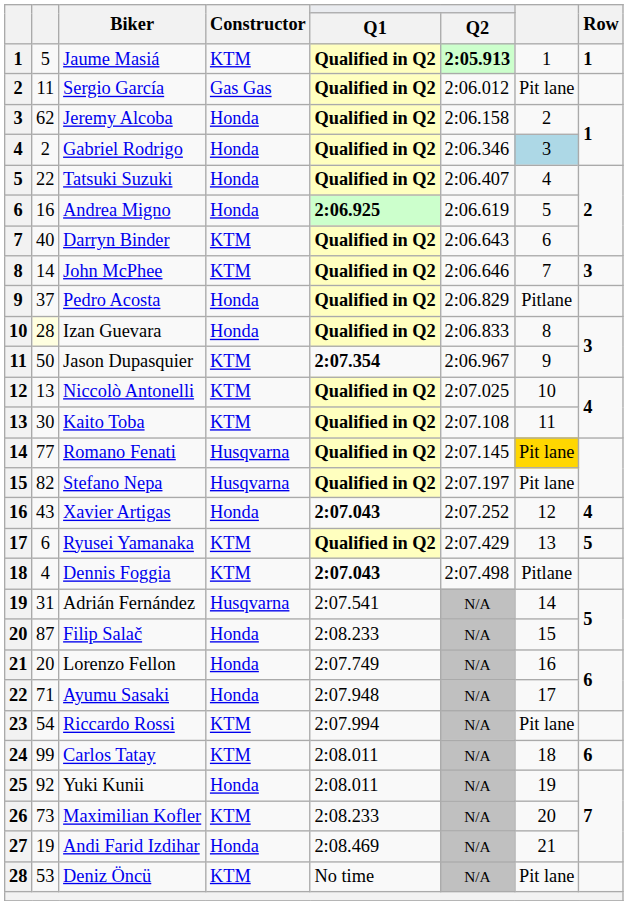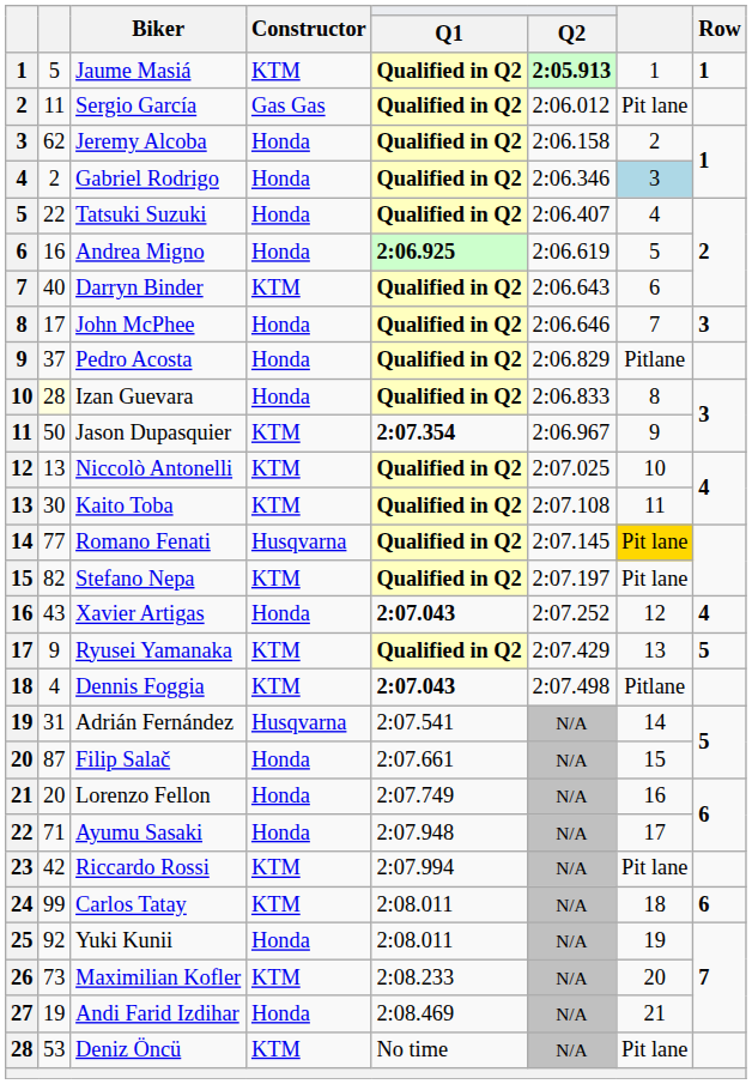 <table class="wikitable sortable" style="font-size: 85%;">
 <tr>
 <th rowspan="2"></th>
 <th rowspan="2"></th>
 <th rowspan="2">Biker</th>
 <th rowspan="2">Constructor</th>
 <th colspan="2" style="background:#eaecf0; text-align:center;"></th>
 <th rowspan="2"></th>
 <th rowspan="2">Row</th>
 </tr>
 <tr>
 <th scope="col">Q1</th>
 <th scope="col">Q2</th>
 </tr>
 <tr>
 <th scope="row">1</th>
 <td align="center">5</td>
 <td> <a href='#'>Jaume Masiá</a></td>
 <td><a href='#'>KTM</a></td>
 <td style="background:#ffffbf;"><strong>Qualified in Q2</strong></td>
 <td style="background:#ccffcc;"><strong>2:05.913</strong></td>
 <td align="center">1</td>
 <td><strong>1</strong></td>
 </tr>
 <tr>
 <th scope="row">2</th>
 <td align="center">11</td>
 <td> <a href='#'>Sergio García</a></td>
 <td><a href='#'>Gas Gas</a></td>
 <td style="background:#ffffbf;"><strong>Qualified in Q2</strong></td>
 <td>2:06.012</td>
 <td align="center">Pit lane</td>
 <td></td>
 </tr>
 <tr>
 <th scope="row">3</th>
 <td align="center">62</td>
 <td> <a href='#'>Jeremy Alcoba</a></td>
 <td><a href='#'>Honda</a></td>
 <td style="background:#ffffbf;"><strong>Qualified in Q2</strong></td>
 <td>2:06.158</td>
 <td align="center">2</td>
 <td rowspan="2"><strong>1</strong></td>
 </tr>
 <tr>
 <th scope="row">4</th>
 <td align="center">2</td>
 <td> <a href='#'>Gabriel Rodrigo</a></td>
 <td><a href='#'>Honda</a></td>
 <td style="background:#ffffbf;"><strong>Qualified in Q2</strong></td>
 <td>2:06.346</td>
 <td align="center" style="background: lightblue;">3</td>
 </tr>
 <tr>
 <th scope="row">5</th>
 <td align="center">22</td>
 <td> <a href='#'>Tatsuki Suzuki</a></td>
 <td><a href='#'>Honda</a></td>
 <td style="background:#ffffbf;"><strong>Qualified in Q2</strong></td>
 <td>2:06.407</td>
 <td align="center">4</td>
 <td rowspan="3"><strong>2</strong></td>
 </tr>
 <tr>
 <th scope="row">6</th>
 <td align="center">16</td>
 <td> <a href='#'>Andrea Migno</a></td>
 <td><a href='#'>Honda</a></td>
 <td style="background:#ccffcc;"><strong>2:06.925</strong></td>
 <td>2:06.619</td>
 <td align="center">5</td>
 </tr>
 <tr>
 <th scope="row">7</th>
 <td align="center">40</td>
 <td> <a href='#'>Darryn Binder</a></td>
 <td><a href='#'>KTM</a></td>
 <td style="background:#ffffbf;"><strong>Qualified in Q2</strong></td>
 <td>2:06.643</td>
 <td align="center">6</td>
 </tr>
 <tr>
 <th scope="row">8</th>
-<td align="center">14</td>
+<td align="center">17</td>
 <td> <a href='#'>John McPhee</a></td>
-<td><a href='#'>KTM</a></td>
+<td><a href='#'>Honda</a></td>
 <td style="background:#ffffbf;"><strong>Qualified in Q2</strong></td>
 <td>2:06.646</td>
 <td align="center">7</td>
 <td><strong>3</strong></td>
 </tr>
 <tr>
 <th scope="row">9</th>
 <td align="center">37</td>
 <td> <a href='#'>Pedro Acosta</a></td>
 <td><a href='#'>Honda</a></td>
 <td style="background:#ffffbf;"><strong>Qualified in Q2</strong></td>
 <td>2:06.829</td>
 <td align="center">Pitlane</td>
 <td></td>
 </tr>
 <tr>
 <th scope="row">10</th>
 <td align="center" style="background: lightyellow;">28</td>
 <td> Izan Guevara</td>
 <td><a href='#'>Honda</a></td>
 <td style="background:#ffffbf;"><strong>Qualified in Q2</strong></td>
 <td>2:06.833</td>
 <td align="center">8</td>
 <td rowspan="2"><strong>3</strong></td>
 </tr>
 <tr>
 <th scope="row">11</th>
 <td align="center">50</td>
 <td> Jason Dupasquier</td>
 <td><a href='#'>KTM</a></td>
 <td><strong>2:07.354</strong></td>
 <td>2:06.967</td>
 <td align="center">9</td>
 </tr>
 <tr>
 <th scope="row">12</th>
 <td align="center">13</td>
 <td> <a href='#'>Niccolò Antonelli</a></td>
 <td><a href='#'>KTM</a></td>
 <td style="background:#ffffbf;"><strong>Qualified in Q2</strong></td>
 <td>2:07.025</td>
 <td align="center">10</td>
 <td rowspan="2"><strong>4</strong></td>
 </tr>
 <tr>
 <th scope="row">13</th>
 <td align="center">30</td>
 <td> <a href='#'>Kaito Toba</a></td>
 <td><a href='#'>KTM</a></td>
 <td style="background:#ffffbf;"><strong>Qualified in Q2</strong></td>
 <td>2:07.108</td>
 <td align="center">11</td>
 </tr>
 <tr>
 <th scope="row">14</th>
 <td align="center">77</td>
 <td> <a href='#'>Romano Fenati</a></td>
 <td><a href='#'>Husqvarna</a></td>
 <td style="background:#ffffbf;"><strong>Qualified in Q2</strong></td>
 <td>2:07.145</td>
 <td align="center" style="background: gold;">Pit lane</td>
 <td rowspan="2"></td>
 </tr>
 <tr>
 <th scope="row">15</th>
 <td align="center">82</td>
 <td> <a href='#'>Stefano Nepa</a></td>
-<td><a href='#'>Husqvarna</a></td>
+<td><a href='#'>KTM</a></td>
 <td style="background:#ffffbf;"><strong>Qualified in Q2</strong></td>
 <td>2:07.197</td>
 <td align="center">Pit lane</td>
 </tr>
 <tr>
 <th scope="row">16</th>
 <td align="center">43</td>
 <td> <a href='#'>Xavier Artigas</a></td>
 <td><a href='#'>Honda</a></td>
 <td><strong>2:07.043</strong></td>
 <td>2:07.252</td>
 <td align="center">12</td>
 <td><strong>4</strong></td>
 </tr>
 <tr>
 <th scope="row">17</th>
-<td align="center">6</td>
+<td align="center">9</td>
 <td> <a href='#'>Ryusei Yamanaka</a></td>
 <td><a href='#'>KTM</a></td>
 <td style="background:#ffffbf;"><strong>Qualified in Q2</strong></td>
 <td>2:07.429</td>
 <td align="center">13</td>
 <td><strong>5</strong></td>
 </tr>
 <tr>
 <th scope="row">18</th>
 <td align="center">4</td>
 <td> <a href='#'>Dennis Foggia</a></td>
 <td><a href='#'>KTM</a></td>
 <td><strong>2:07.043</strong></td>
 <td>2:07.498</td>
 <td align="center">Pitlane</td>
 <td></td>
 </tr>
 <tr>
 <th scope="row">19</th>
 <td align="center">31</td>
 <td> Adrián Fernández</td>
 <td><a href='#'>Husqvarna</a></td>
 <td>2:07.541</td>
 <td style="background: silver" align="center" data-sort-value="19"><small>N/A</small></td>
 <td align="center">14</td>
 <td rowspan="2"><strong>5</strong></td>
 </tr>
 <tr>
 <th scope="row">20</th>
 <td align="center">87</td>
 <td> <a href='#'>Filip Salač</a></td>
 <td><a href='#'>Honda</a></td>
-<td>2:08.233</td>
+<td>2:07.661</td>
 <td style="background: silver" align="center" data-sort-value="20"><small>N/A</small></td>
 <td align="center">15</td>
 </tr>
 <tr>
 <th scope="row">21</th>
 <td align="center">20</td>
 <td> Lorenzo Fellon</td>
 <td><a href='#'>Honda</a></td>
 <td>2:07.749</td>
 <td style="background: silver" align="center" data-sort-value="21"><small>N/A</small></td>
 <td align="center">16</td>
 <td rowspan="2"><strong>6</strong></td>
 </tr>
 <tr>
 <th scope="row">22</th>
 <td align="center">71</td>
 <td> <a href='#'>Ayumu Sasaki</a></td>
 <td><a href='#'>Honda</a></td>
 <td>2:07.948</td>
 <td style="background: silver" align="center" data-sort-value="22"><small>N/A</small></td>
 <td align="center">17</td>
 </tr>
 <tr>
 <th scope="row">23</th>
-<td align="center">54</td>
+<td align="center">42</td>
 <td> <a href='#'>Riccardo Rossi</a></td>
 <td><a href='#'>KTM</a></td>
 <td>2:07.994</td>
 <td style="background: silver" align="center" data-sort-value="23"><small>N/A</small></td>
 <td align="center">Pit lane</td>
 <td></td>
 </tr>
 <tr>
 <th scope="row">24</th>
 <td align="center">99</td>
 <td> <a href='#'>Carlos Tatay</a></td>
 <td><a href='#'>KTM</a></td>
 <td>2:08.011</td>
 <td style="background: silver" align="center" data-sort-value="24"><small>N/A</small></td>
 <td align="center">18</td>
 <td><strong>6</strong></td>
 </tr>
 <tr>
 <th scope="row">25</th>
 <td align="center">92</td>
 <td> Yuki Kunii</td>
 <td><a href='#'>Honda</a></td>
 <td>2:08.011</td>
 <td style="background: silver" align="center" data-sort-value="25"><small>N/A</small></td>
 <td align="center">19</td>
 <td rowspan="3"><strong>7</strong></td>
 </tr>
 <tr>
 <th scope="row">26</th>
 <td align="center">73</td>
 <td> <a href='#'>Maximilian Kofler</a></td>
 <td><a href='#'>KTM</a></td>
 <td>2:08.233</td>
 <td style="background: silver" align="center" data-sort-value="26"><small>N/A</small></td>
 <td align="center">20</td>
 </tr>
 <tr>
 <th scope="row">27</th>
 <td align="center">19</td>
 <td> <a href='#'>Andi Farid Izdihar</a></td>
 <td><a href='#'>Honda</a></td>
 <td>2:08.469</td>
 <td style="background: silver" align="center" data-sort-value="27"><small>N/A</small></td>
 <td align="center">21</td>
 </tr>
 <tr>
 <th scope="row">28</th>
 <td align="center">53</td>
 <td> <a href='#'>Deniz Öncü</a></td>
 <td><a href='#'>KTM</a></td>
 <td>No time</td>
 <td style="background: silver" align="center" data-sort-value="28"><small>N/A</small></td>
 <td align="center">Pit lane</td>
 <td></td>
 </tr>
 <tr>
 <th colspan=9></th>
 </tr>
 <tr>
 </tr>
 </table>
